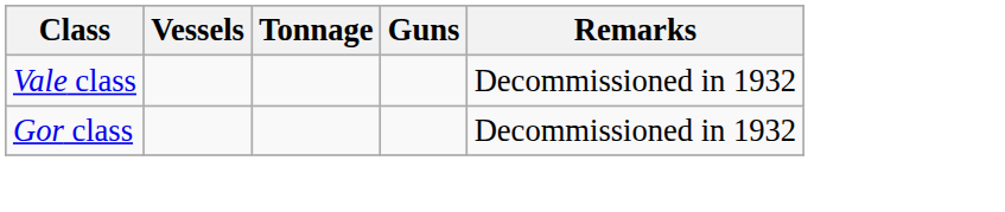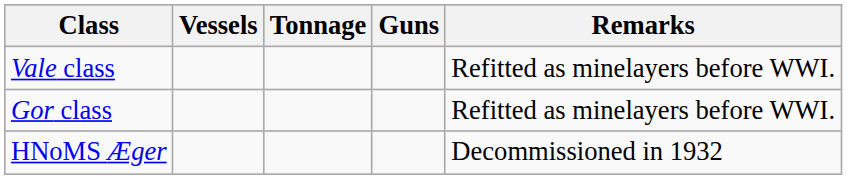 <table class="wikitable" style="text-align:left">
 <tr>
 <th>Class</th>
 <th>Vessels</th>
 <th>Tonnage</th>
 <th>Guns</th>
 <th>Remarks</th>
 </tr>
 <tr>
 <td><a href='#'><em>Vale</em> class</a></td>
 <td></td>
 <td></td>
 <td></td>
-<td>Decommissioned in 1932</td>
+<td>Refitted as minelayers before WWI.</td>
 </tr>
 <tr>
 <td><a href='#'><em>Gor</em> class</a></td>
 <td></td>
 <td></td>
 <td></td>
+<td>Refitted as minelayers before WWI.</td>
+</tr>
+<tr>
+<td><a href='#'>HNoMS <em>Æger</em></a></td>
+<td></td>
+<td></td>
+<td></td>
 <td>Decommissioned in 1932</td>
 </tr>
 </table>
